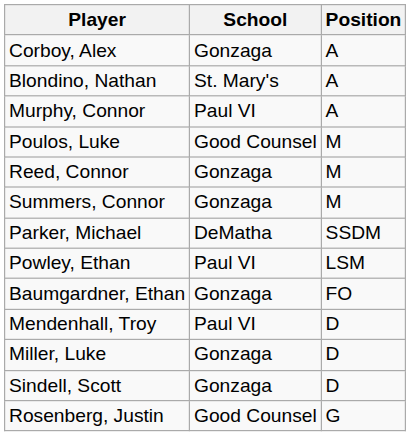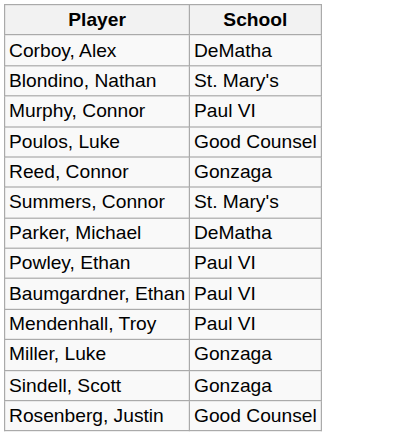 <table class="wikitable sortable">
 <tr>
 <th>Player</th>
 <th>School</th>
-<th>Position</th>
 </tr>
 <tr>
 <td>Corboy, Alex</td>
-<td>Gonzaga</td>
-<td>A</td>
+<td>DeMatha</td>
 </tr>
 <tr>
 <td>Blondino, Nathan</td>
 <td>St. Mary's</td>
-<td>A</td>
 </tr>
 <tr>
 <td>Murphy, Connor</td>
 <td>Paul VI</td>
-<td>A</td>
 </tr>
 <tr>
 <td>Poulos, Luke</td>
 <td>Good Counsel</td>
-<td>M</td>
 </tr>
 <tr>
 <td>Reed, Connor</td>
 <td>Gonzaga</td>
-<td>M</td>
 </tr>
 <tr>
 <td>Summers, Connor</td>
-<td>Gonzaga</td>
-<td>M</td>
+<td>St. Mary's</td>
 </tr>
 <tr>
 <td>Parker, Michael</td>
 <td>DeMatha</td>
-<td>SSDM</td>
 </tr>
 <tr>
 <td>Powley, Ethan</td>
 <td>Paul VI</td>
-<td>LSM</td>
 </tr>
 <tr>
 <td>Baumgardner, Ethan</td>
-<td>Gonzaga</td>
-<td>FO</td>
+<td>Paul VI</td>
 </tr>
 <tr>
 <td>Mendenhall, Troy</td>
 <td>Paul VI</td>
-<td>D</td>
 </tr>
 <tr>
 <td>Miller, Luke</td>
 <td>Gonzaga</td>
-<td>D</td>
 </tr>
 <tr>
 <td>Sindell, Scott</td>
 <td>Gonzaga</td>
-<td>D</td>
 </tr>
 <tr>
 <td>Rosenberg, Justin</td>
 <td>Good Counsel</td>
-<td>G</td>
 </tr>
 </table>
